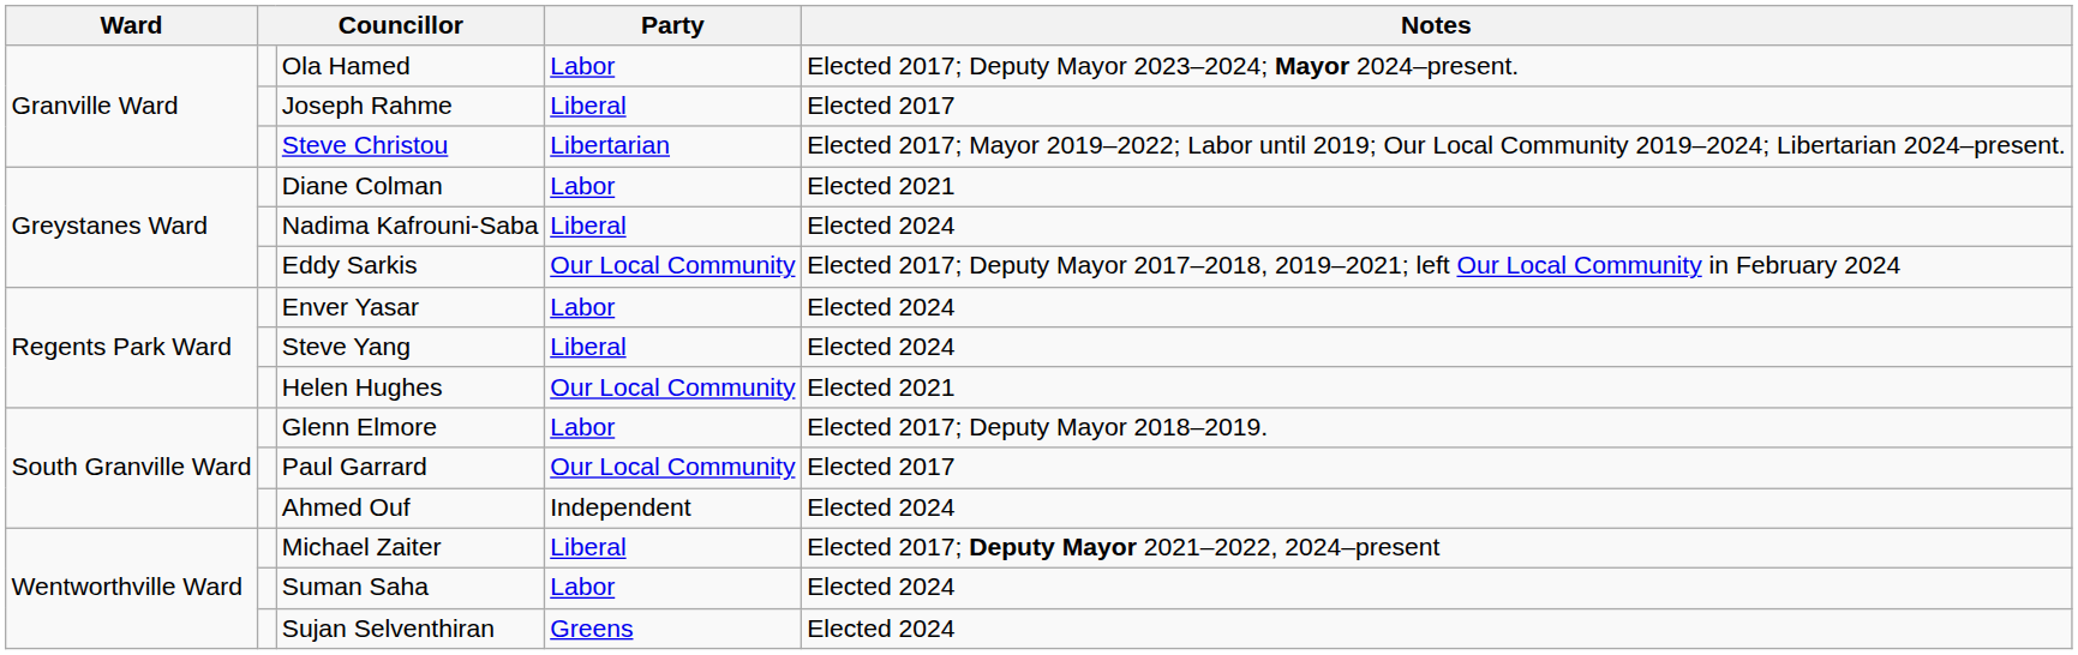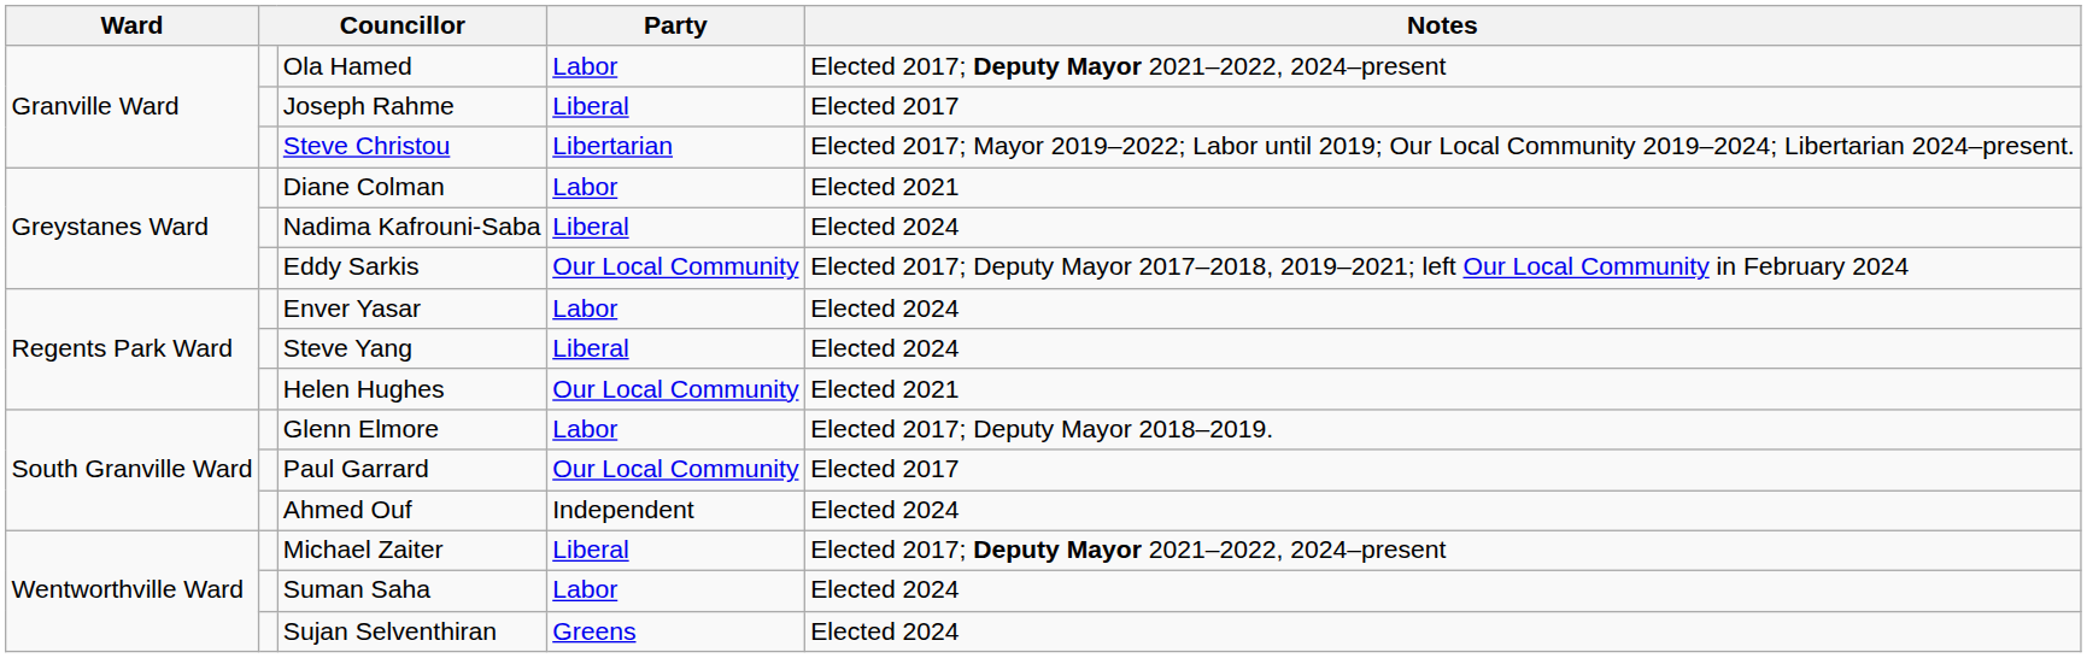 <table class="wikitable">
 <tr>
 <th>Ward</th>
 <th colspan="2">Councillor</th>
 <th>Party</th>
 <th>Notes</th>
 </tr>
 <tr>
 <td rowspan="3">Granville Ward</td>
 <td> </td>
 <td>Ola Hamed</td>
 <td><a href='#'>Labor</a></td>
-<td>Elected 2017; Deputy Mayor 2023–2024; <strong>Mayor</strong> 2024–present.</td>
+<td>Elected 2017; <strong>Deputy Mayor</strong> 2021–2022, 2024–present</td>
 </tr>
 <tr>
 <td> </td>
 <td>Joseph Rahme</td>
 <td><a href='#'>Liberal</a></td>
 <td>Elected 2017</td>
 </tr>
 <tr>
 <td> </td>
 <td><a href='#'>Steve Christou</a></td>
 <td><a href='#'>Libertarian</a></td>
 <td>Elected 2017; Mayor 2019–2022; Labor until 2019; Our Local Community 2019–2024; Libertarian 2024–present.  </td>
 </tr>
 <tr>
 <td rowspan="3">Greystanes Ward</td>
 <td> </td>
 <td>Diane Colman</td>
 <td><a href='#'>Labor</a></td>
 <td>Elected 2021</td>
 </tr>
 <tr>
 <td> </td>
 <td>Nadima Kafrouni-Saba</td>
 <td><a href='#'>Liberal</a></td>
 <td>Elected 2024</td>
 </tr>
 <tr>
 <td> </td>
 <td>Eddy Sarkis</td>
 <td><a href='#'>Our Local Community</a></td>
 <td>Elected 2017; Deputy Mayor 2017–2018, 2019–2021; left <a href='#'>Our Local Community</a> in February 2024</td>
 </tr>
 <tr>
 <td rowspan="3">Regents Park Ward</td>
 <td> </td>
 <td>Enver Yasar</td>
 <td><a href='#'>Labor</a></td>
 <td>Elected 2024</td>
 </tr>
 <tr>
 <td> </td>
 <td>Steve Yang</td>
 <td><a href='#'>Liberal</a></td>
 <td>Elected 2024</td>
 </tr>
 <tr>
 <td> </td>
 <td>Helen Hughes</td>
 <td><a href='#'>Our Local Community</a></td>
 <td>Elected 2021</td>
 </tr>
 <tr>
 <td rowspan="3">South Granville Ward</td>
 <td> </td>
 <td>Glenn Elmore</td>
 <td><a href='#'>Labor</a></td>
 <td>Elected 2017; Deputy Mayor 2018–2019.</td>
 </tr>
 <tr>
 <td> </td>
 <td>Paul Garrard</td>
 <td><a href='#'>Our Local Community</a></td>
 <td>Elected 2017</td>
 </tr>
 <tr>
 <td> </td>
 <td>Ahmed Ouf</td>
 <td>Independent</td>
 <td>Elected 2024</td>
 </tr>
 <tr>
 <td rowspan="3">Wentworthville Ward</td>
 <td> </td>
 <td>Michael Zaiter</td>
 <td><a href='#'>Liberal</a></td>
 <td>Elected 2017; <strong>Deputy Mayor</strong> 2021–2022, 2024–present</td>
 </tr>
 <tr>
 <td> </td>
 <td>Suman Saha</td>
 <td><a href='#'>Labor</a></td>
 <td>Elected 2024</td>
 </tr>
 <tr>
 <td> </td>
 <td>Sujan Selventhiran</td>
 <td><a href='#'>Greens</a></td>
 <td>Elected 2024</td>
 </tr>
 </table>
